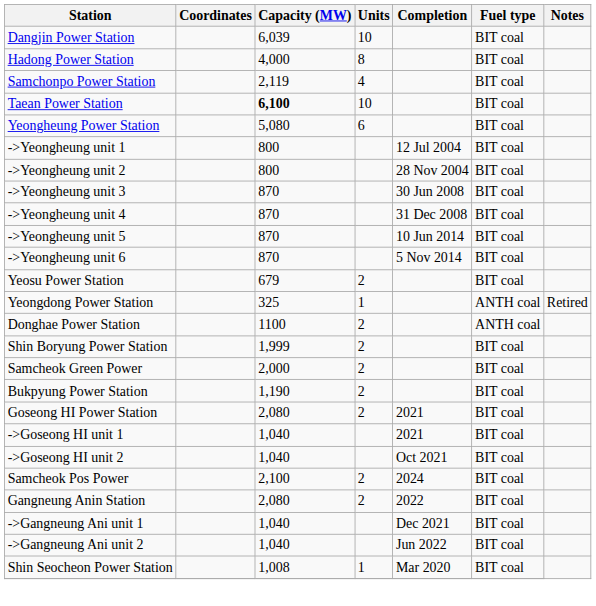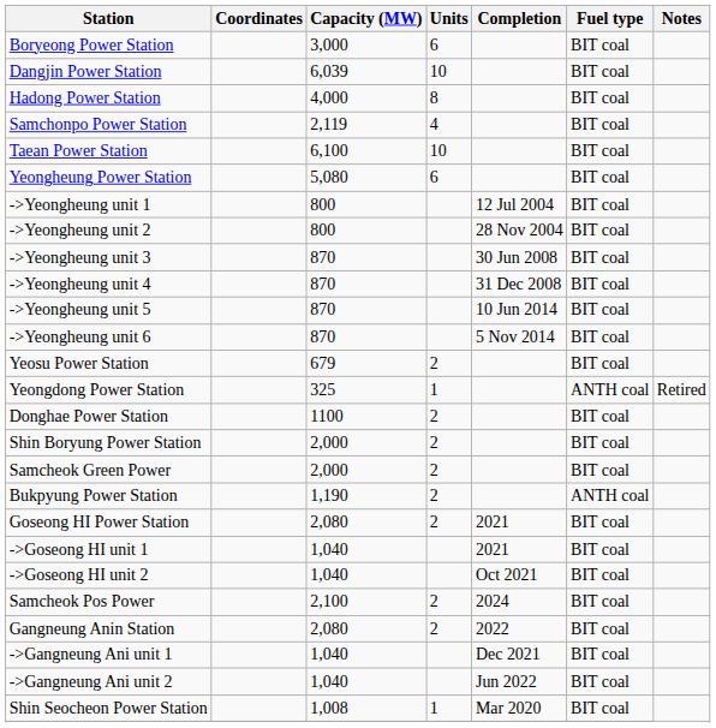 <table class="wikitable sortable">
 <tr>
 <th>Station</th>
 <th>Coordinates</th>
 <th>Capacity (<a href='#'>MW</a>)</th>
 <th>Units</th>
 <th>Completion</th>
 <th>Fuel type</th>
 <th>Notes</th>
+</tr>
+<tr>
+<td><a href='#'>Boryeong Power Station</a></td>
+<td></td>
+<td>3,000</td>
+<td>6</td>
+<td></td>
+<td>BIT coal</td>
+<td></td>
 </tr>
 <tr>
 <td><a href='#'>Dangjin Power Station</a></td>
 <td></td>
 <td>6,039</td>
 <td>10</td>
 <td></td>
 <td>BIT coal</td>
 <td></td>
 </tr>
 <tr>
 <td><a href='#'>Hadong Power Station</a></td>
 <td></td>
 <td>4,000</td>
 <td>8</td>
 <td></td>
 <td>BIT coal</td>
 <td></td>
 </tr>
 <tr>
 <td><a href='#'>Samchonpo Power Station</a></td>
 <td></td>
 <td>2,119</td>
 <td>4</td>
 <td></td>
 <td>BIT coal</td>
 <td></td>
 </tr>
 <tr>
 <td><a href='#'>Taean Power Station</a></td>
 <td></td>
-<td><strong>6,100</strong></td>
+<td>6,100</td>
 <td>10</td>
 <td></td>
 <td>BIT coal</td>
 <td></td>
 </tr>
 <tr>
 <td><a href='#'>Yeongheung Power Station</a></td>
 <td></td>
 <td>5,080</td>
 <td>6</td>
 <td></td>
 <td>BIT coal</td>
 <td></td>
 </tr>
 <tr>
 <td>->Yeongheung unit 1</td>
 <td></td>
 <td>800</td>
 <td></td>
 <td>12 Jul 2004</td>
 <td>BIT coal</td>
 <td></td>
 </tr>
 <tr>
 <td>->Yeongheung unit 2</td>
 <td></td>
 <td>800</td>
 <td></td>
 <td>28 Nov 2004</td>
 <td>BIT coal</td>
 <td></td>
 </tr>
 <tr>
 <td>->Yeongheung unit 3</td>
 <td></td>
 <td>870</td>
 <td></td>
 <td>30 Jun 2008</td>
 <td>BIT coal</td>
 <td></td>
 </tr>
 <tr>
 <td>->Yeongheung unit 4</td>
 <td></td>
 <td>870</td>
 <td></td>
 <td>31 Dec 2008</td>
 <td>BIT coal</td>
 <td></td>
 </tr>
 <tr>
 <td>->Yeongheung unit 5</td>
 <td></td>
 <td>870</td>
 <td></td>
 <td>10 Jun 2014</td>
 <td>BIT coal</td>
 <td></td>
 </tr>
 <tr>
 <td>->Yeongheung unit 6</td>
 <td></td>
 <td>870</td>
 <td></td>
 <td>5 Nov 2014</td>
 <td>BIT coal</td>
 <td></td>
 </tr>
 <tr>
 <td>Yeosu Power Station</td>
 <td></td>
 <td>679</td>
 <td>2</td>
 <td></td>
 <td>BIT coal</td>
 <td></td>
 </tr>
 <tr>
 <td>Yeongdong Power Station</td>
 <td></td>
 <td>325</td>
 <td>1</td>
 <td></td>
 <td>ANTH coal</td>
 <td>Retired</td>
 </tr>
 <tr>
 <td>Donghae Power Station</td>
 <td></td>
 <td>1100</td>
 <td>2</td>
 <td></td>
-<td>ANTH coal</td>
+<td>BIT coal</td>
 <td></td>
 </tr>
 <tr>
 <td>Shin Boryung Power Station</td>
 <td></td>
-<td>1,999</td>
+<td>2,000</td>
 <td>2</td>
 <td></td>
 <td>BIT coal</td>
 <td></td>
 </tr>
 <tr>
 <td>Samcheok Green Power</td>
 <td></td>
 <td>2,000</td>
 <td>2</td>
 <td></td>
 <td>BIT coal</td>
 <td></td>
 </tr>
 <tr>
 <td>Bukpyung Power Station</td>
 <td></td>
 <td>1,190</td>
 <td>2</td>
 <td></td>
-<td>BIT coal</td>
+<td>ANTH coal</td>
 <td></td>
 </tr>
 <tr>
 <td>Goseong HI Power Station</td>
 <td></td>
 <td>2,080</td>
 <td>2</td>
 <td>2021</td>
 <td>BIT coal</td>
 </tr>
 <tr>
 <td>->Goseong HI unit 1</td>
 <td></td>
 <td>1,040</td>
 <td></td>
 <td>2021</td>
 <td>BIT coal</td>
 <td></td>
 </tr>
 <tr>
 <td>->Goseong HI unit 2</td>
 <td></td>
 <td>1,040</td>
 <td></td>
 <td>Oct 2021</td>
 <td>BIT coal</td>
 <td></td>
 </tr>
 <tr>
 <td>Samcheok Pos Power</td>
 <td></td>
 <td>2,100</td>
 <td>2</td>
 <td>2024</td>
 <td>BIT coal</td>
 <td></td>
 </tr>
 <tr>
 <td>Gangneung Anin Station</td>
 <td></td>
 <td>2,080</td>
 <td>2</td>
 <td>2022</td>
 <td>BIT coal</td>
 </tr>
 <tr>
 <td>->Gangneung Ani unit 1</td>
 <td></td>
 <td>1,040</td>
 <td></td>
 <td>Dec 2021</td>
 <td>BIT coal</td>
 <td></td>
 </tr>
 <tr>
 <td>->Gangneung Ani unit 2</td>
 <td></td>
 <td>1,040</td>
 <td></td>
 <td>Jun 2022</td>
 <td>BIT coal</td>
 <td></td>
 </tr>
 <tr>
 <td>Shin Seocheon Power Station</td>
 <td></td>
 <td>1,008</td>
 <td>1</td>
 <td>Mar 2020</td>
 <td>BIT coal</td>
 </tr>
 <tr>
 </tr>
 </table>
